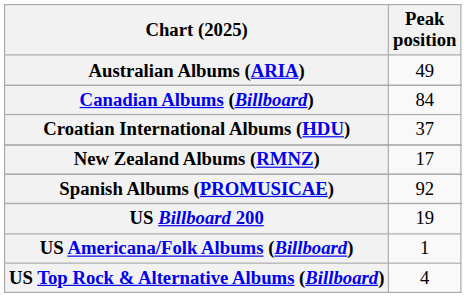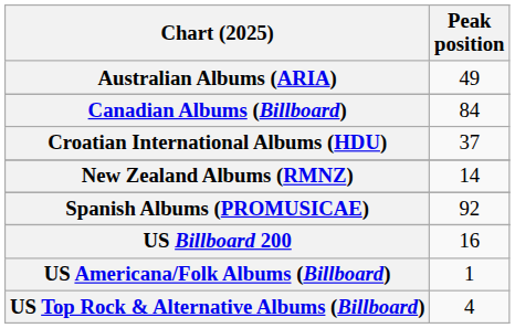 <table class="wikitable sortable plainrowheaders" style="text-align:center">
 <tr>
 <th scope="col">Chart (2025)</th>
 <th scope="col">Peak<br>position</th>
 </tr>
 <tr>
 <th scope="row">Australian Albums (<a href='#'>ARIA</a>)</th>
 <td>49</td>
 </tr>
 <tr>
 </tr>
 <tr>
 </tr>
 <tr>
 <th scope="row"><a href='#'>Canadian Albums</a> (<em><a href='#'>Billboard</a></em>)</th>
 <td>84</td>
 </tr>
 <tr>
 <th scope="row">Croatian International Albums (<a href='#'>HDU</a>)</th>
 <td>37</td>
 </tr>
 <tr>
 </tr>
 <tr>
 </tr>
 <tr>
 </tr>
 <tr>
 <th scope="row">New Zealand Albums (<a href='#'>RMNZ</a>)</th>
-<td>17</td>
+<td>14</td>
 </tr>
 <tr>
 </tr>
 <tr>
 <th scope="row">Spanish Albums (<a href='#'>PROMUSICAE</a>)</th>
 <td>92</td>
 </tr>
 <tr>
 </tr>
 <tr>
 </tr>
 <tr>
 </tr>
 <tr>
 <th scope="row">US <a href='#'><em>Billboard</em> 200</a></th>
-<td>19</td>
+<td>16</td>
 </tr>
 <tr>
 <th scope="row">US <a href='#'>Americana/Folk Albums</a> (<em><a href='#'>Billboard</a></em>)</th>
 <td>1</td>
 </tr>
 <tr>
 <th scope="row">US <a href='#'>Top Rock & Alternative Albums</a> (<em><a href='#'>Billboard</a></em>)</th>
 <td>4</td>
 </tr>
 </table>
